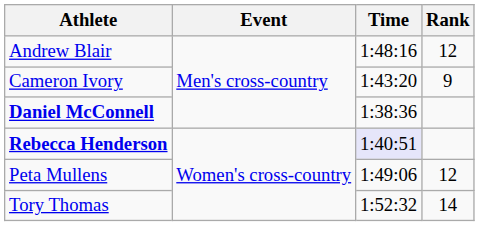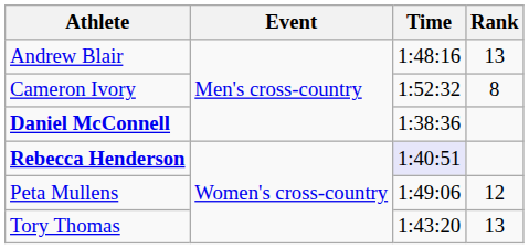 <table class="wikitable" style="font-size:90%;">
 <tr>
 <th>Athlete</th>
 <th>Event</th>
 <th>Time</th>
 <th>Rank</th>
 </tr>
 <tr align=center>
 <td align=left><a href='#'>Andrew Blair</a></td>
 <td align=left rowspan=3><a href='#'>Men's cross-country</a></td>
 <td>1:48:16</td>
-<td>12</td>
+<td>13</td>
 </tr>
 <tr align=center>
 <td align=left><a href='#'>Cameron Ivory</a></td>
-<td>1:43:20</td>
-<td>9</td>
+<td>1:52:32</td>
+<td>8</td>
 </tr>
 <tr align=center>
 <td align=left><strong><a href='#'>Daniel McConnell</a></strong></td>
 <td>1:38:36</td>
 <td></td>
 </tr>
 <tr align=center>
 <td align=left><strong><a href='#'>Rebecca Henderson</a></strong></td>
 <td align=left rowspan=3><a href='#'>Women's cross-country</a></td>
 <td style="background: lavender;">1:40:51</td>
 <td></td>
 </tr>
 <tr align=center>
 <td align=left><a href='#'>Peta Mullens</a></td>
 <td>1:49:06</td>
 <td>12</td>
 </tr>
 <tr align=center>
 <td align=left><a href='#'>Tory Thomas</a></td>
-<td>1:52:32</td>
-<td>14</td>
+<td>1:43:20</td>
+<td>13</td>
 </tr>
 </table>
